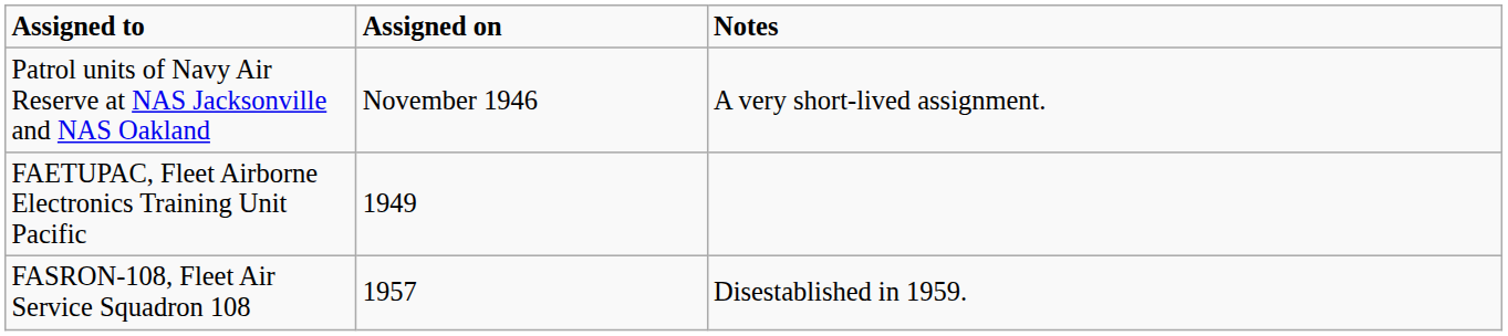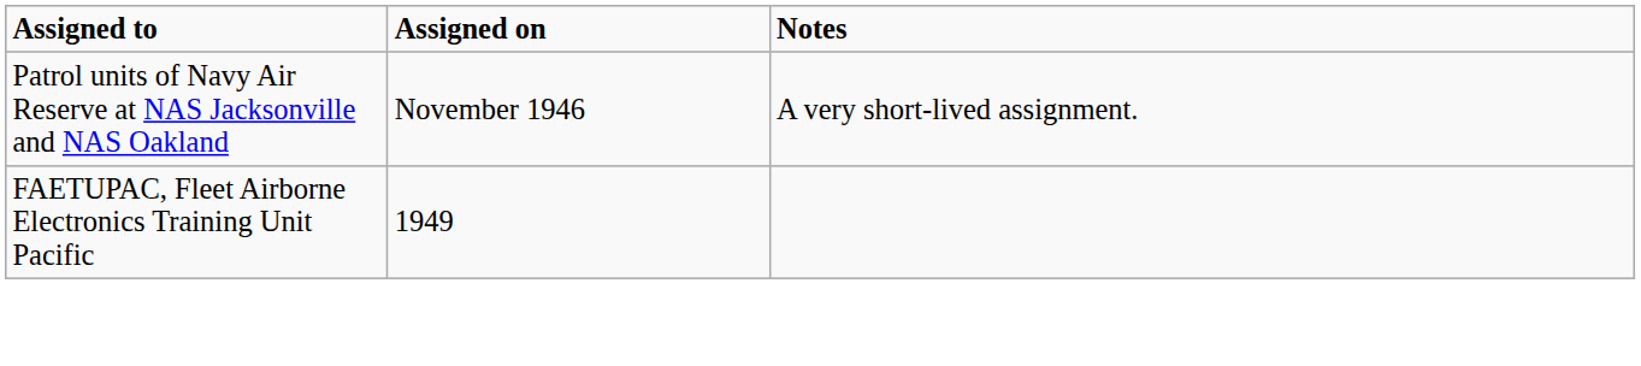 <table class="wikitable" style="width: 70%;">
 <tr>
 <td style="width: 200px;"><strong>Assigned to</strong></td>
 <td style="width: 200px;"><strong>Assigned on</strong></td>
 <td><strong>Notes</strong></td>
 </tr>
 <tr>
 <td>Patrol units of Navy Air Reserve at <a href='#'>NAS Jacksonville</a> and <a href='#'>NAS Oakland</a></td>
 <td>November 1946</td>
 <td>A very short-lived assignment.</td>
 </tr>
 <tr>
 <td>FAETUPAC, Fleet Airborne Electronics Training Unit Pacific</td>
 <td>1949</td>
 <td></td>
 </tr>
-<tr>
-<td>FASRON-108, Fleet Air Service Squadron 108</td>
-<td>1957</td>
-<td>Disestablished in 1959.</td>
-</tr>
 </table>
